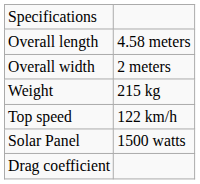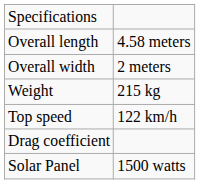 <table class="wikitable" border="1">
 <tr>
 <td>Specifications</td>
 </tr>
 <tr>
 <td>Overall length</td>
 <td>4.58 meters</td>
 </tr>
 <tr>
 <td>Overall width</td>
 <td>2 meters</td>
 </tr>
 <tr>
 <td>Weight</td>
 <td>215 kg</td>
 </tr>
 <tr>
 <td>Top speed</td>
 <td>122 km/h</td>
 </tr>
 <tr>
+<td>Drag coefficient</td>
+<td></td>
+</tr>
+<tr>
 <td>Solar Panel</td>
 <td>1500 watts</td>
 </tr>
-<tr>
-<td>Drag coefficient</td>
-<td></td>
-</tr>
 </table>
